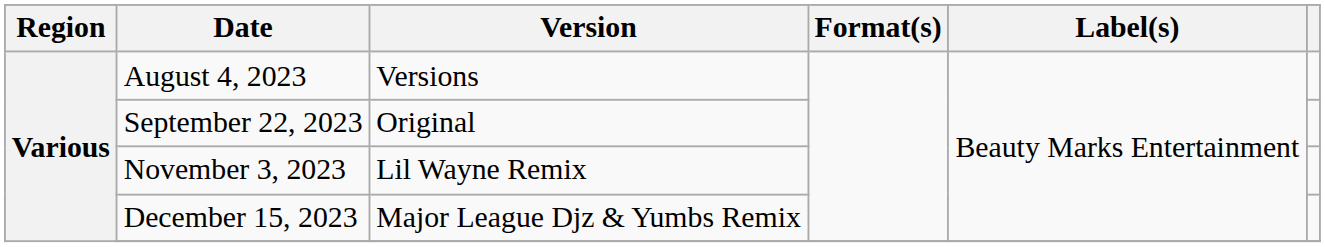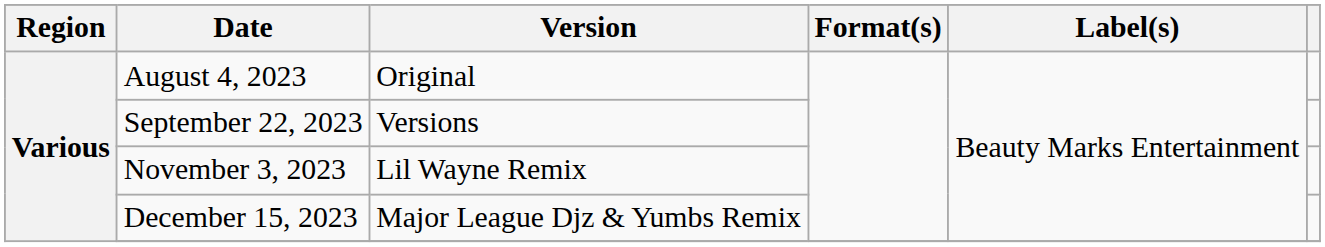 <table class="wikitable plainrowheaders">
 <tr>
 <th scope="col">Region</th>
 <th scope="col">Date</th>
 <th scope="col">Version</th>
 <th scope="col">Format(s)</th>
 <th scope="col">Label(s)</th>
 <th scope="col"></th>
 </tr>
 <tr>
 <th scope="row" rowspan="5">Various</th>
 <td>August 4, 2023</td>
-<td>Versions</td>
+<td>Original</td>
 <td rowspan="4"></td>
 <td rowspan="4">Beauty Marks Entertainment</td>
 <td></td>
 </tr>
 <tr>
 <td>September 22, 2023</td>
-<td>Original</td>
+<td>Versions</td>
 <td></td>
 </tr>
 <tr>
 <td>November 3, 2023</td>
 <td>Lil Wayne Remix</td>
 <td></td>
 </tr>
 <tr>
 <td>December 15, 2023</td>
 <td>Major League Djz & Yumbs Remix</td>
 <td></td>
 </tr>
 <tr>
 </tr>
 </table>
